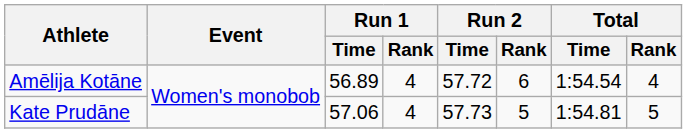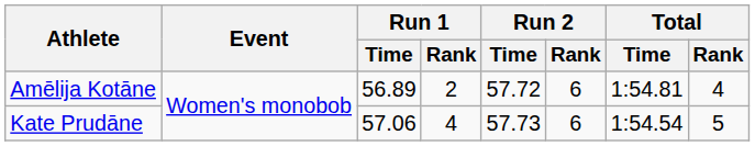 <table class="wikitable" style="font-size:90%">
 <tr>
 <th rowspan="2">Athlete</th>
 <th rowspan="2">Event</th>
 <th colspan="2">Run 1</th>
 <th colspan="2">Run 2</th>
 <th colspan="2">Total</th>
 </tr>
 <tr style="font-size:95%">
 <th>Time</th>
 <th>Rank</th>
 <th>Time</th>
 <th>Rank</th>
 <th>Time</th>
 <th>Rank</th>
 </tr>
 <tr align=center>
 <td align=left><a href='#'>Amēlija Kotāne</a></td>
 <td align=left rowspan=2><a href='#'>Women's monobob</a></td>
 <td>56.89</td>
-<td>4</td>
+<td>2</td>
 <td>57.72</td>
 <td>6</td>
-<td>1:54.54</td>
+<td>1:54.81</td>
 <td>4</td>
 </tr>
 <tr align=center>
 <td align=left><a href='#'>Kate Prudāne</a></td>
 <td>57.06</td>
 <td>4</td>
 <td>57.73</td>
-<td>5</td>
-<td>1:54.81</td>
+<td>6</td>
+<td>1:54.54</td>
 <td>5</td>
 </tr>
 </table>
